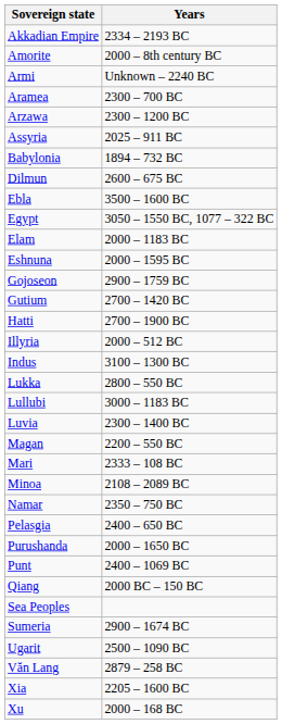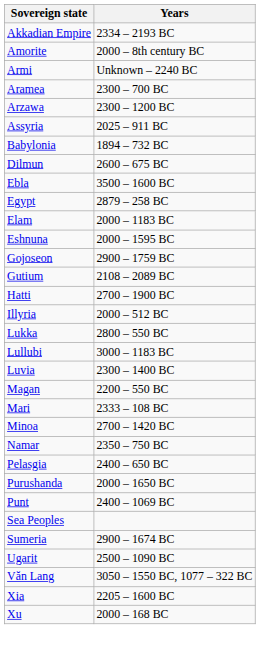 <table class=wikitable border="1">
 <tr>
 <th>Sovereign state</th>
 <th>Years</th>
 </tr>
 <tr>
 <td><a href='#'>Akkadian Empire</a></td>
 <td>2334 – 2193 BC</td>
 </tr>
 <tr>
 <td><a href='#'>Amorite</a></td>
 <td>2000 – 8th century  BC</td>
 </tr>
 <tr>
 <td><a href='#'>Armi</a></td>
 <td>Unknown – 2240 BC</td>
 </tr>
 <tr>
 <td><a href='#'>Aramea</a></td>
 <td>2300 – 700 BC</td>
 </tr>
 <tr>
 <td><a href='#'>Arzawa</a></td>
 <td>2300 – 1200 BC</td>
 </tr>
 <tr>
 <td><a href='#'>Assyria</a></td>
 <td>2025 – 911 BC</td>
 </tr>
 <tr>
 <td><a href='#'>Babylonia</a></td>
 <td>1894 – 732 BC</td>
 </tr>
 <tr>
 <td><a href='#'>Dilmun</a></td>
 <td>2600 – 675 BC</td>
 </tr>
 <tr>
 <td><a href='#'>Ebla</a></td>
 <td>3500 – 1600 BC</td>
 </tr>
 <tr>
 <td><a href='#'>Egypt</a></td>
-<td>3050 – 1550 BC, 1077 – 322 BC</td>
+<td>2879 – 258 BC</td>
 </tr>
 <tr>
 <td><a href='#'>Elam</a></td>
 <td>2000 – 1183 BC</td>
 </tr>
 <tr>
 <td><a href='#'>Eshnuna</a></td>
 <td>2000 – 1595 BC</td>
 </tr>
 <tr>
 <td><a href='#'>Gojoseon</a></td>
 <td>2900 – 1759 BC</td>
 </tr>
 <tr>
 <td><a href='#'>Gutium</a></td>
-<td>2700 – 1420 BC</td>
+<td>2108 – 2089 BC</td>
 </tr>
 <tr>
 <td><a href='#'>Hatti</a></td>
 <td>2700 – 1900 BC</td>
 </tr>
 <tr>
 <td><a href='#'>Illyria</a></td>
 <td>2000 – 512 BC</td>
-</tr>
-<tr>
-<td><a href='#'>Indus</a></td>
-<td>3100 – 1300 BC</td>
 </tr>
 <tr>
 <td><a href='#'>Lukka</a></td>
 <td>2800 – 550 BC</td>
 </tr>
 <tr>
 <td><a href='#'>Lullubi</a></td>
 <td>3000 – 1183 BC</td>
 </tr>
 <tr>
 <td><a href='#'>Luvia</a></td>
 <td>2300 – 1400 BC</td>
 </tr>
 <tr>
 <td><a href='#'>Magan</a></td>
 <td>2200 – 550 BC</td>
 </tr>
 <tr>
 <td><a href='#'>Mari</a></td>
 <td>2333 – 108 BC</td>
 </tr>
 <tr>
 <td><a href='#'>Minoa</a></td>
-<td>2108 – 2089 BC</td>
+<td>2700 – 1420 BC</td>
 </tr>
 <tr>
 <td><a href='#'>Namar</a></td>
 <td>2350 – 750 BC</td>
 </tr>
 <tr>
 <td><a href='#'>Pelasgia</a></td>
 <td>2400 – 650 BC</td>
 </tr>
 <tr>
 <td><a href='#'>Purushanda</a></td>
 <td>2000 – 1650 BC</td>
 </tr>
 <tr>
 <td><a href='#'>Punt</a></td>
 <td>2400 – 1069 BC</td>
 </tr>
 <tr>
-<td><a href='#'>Qiang</a></td>
-<td>2000 BC – 150 BC</td>
-</tr>
-<tr>
 <td><a href='#'>Sea Peoples</a></td>
 <td></td>
 </tr>
 <tr>
 <td><a href='#'>Sumeria</a></td>
 <td>2900 – 1674 BC</td>
 </tr>
 <tr>
 <td><a href='#'>Ugarit</a></td>
 <td>2500 – 1090 BC</td>
 </tr>
 <tr>
 <td><a href='#'>Văn Lang</a></td>
-<td>2879 – 258 BC</td>
+<td>3050 – 1550 BC, 1077 – 322 BC</td>
 </tr>
 <tr>
 <td><a href='#'>Xia</a></td>
 <td>2205 – 1600 BC</td>
 </tr>
 <tr>
 <td><a href='#'>Xu</a></td>
 <td>2000 – 168 BC</td>
 </tr>
 </table>
